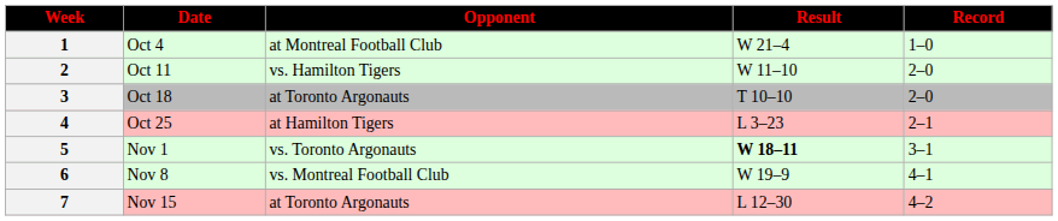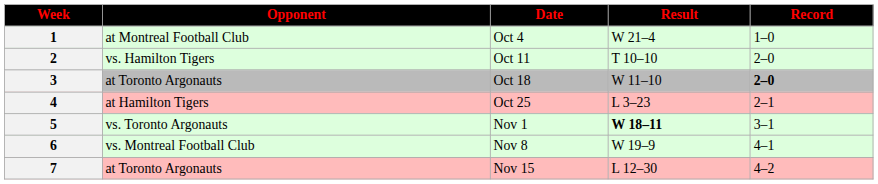 <table class="wikitable" width="80%">
 <tr align="center"  style="background:black;color:red;">
 <td><strong>Week</strong></td>
+<td><strong>Opponent</strong></td>
 <td><strong>Date</strong></td>
-<td><strong>Opponent</strong></td>
 <td><strong>Result</strong></td>
 <td><strong>Record</strong></td>
 </tr>
 <tr style="background:#ddffdd">
 <th>1</th>
+<td>at Montreal Football Club</td>
 <td>Oct 4</td>
-<td>at Montreal Football Club</td>
 <td>W 21–4</td>
 <td>1–0</td>
 </tr>
 <tr style="background:#ddffdd">
 <th>2</th>
+<td>vs. Hamilton Tigers</td>
 <td>Oct 11</td>
-<td>vs. Hamilton Tigers</td>
-<td>W 11–10</td>
+<td>T 10–10</td>
 <td>2–0</td>
 </tr>
 <tr style="background:#bababa">
 <th>3</th>
+<td>at Toronto Argonauts</td>
 <td>Oct 18</td>
-<td>at Toronto Argonauts</td>
-<td>T 10–10</td>
-<td>2–0</td>
+<td>W 11–10</td>
+<td><strong>2–0</strong></td>
 </tr>
 <tr style="background:#ffbbbb">
 <th>4</th>
+<td>at Hamilton Tigers</td>
 <td>Oct 25</td>
-<td>at Hamilton Tigers</td>
 <td>L 3–23</td>
 <td>2–1</td>
 </tr>
 <tr style="background:#ddffdd">
 <th>5</th>
+<td>vs. Toronto Argonauts</td>
 <td>Nov 1</td>
-<td>vs. Toronto Argonauts</td>
 <td><strong>W 18–11</strong></td>
 <td>3–1</td>
 </tr>
 <tr style="background:#ddffdd">
 <th>6</th>
+<td>vs. Montreal Football Club</td>
 <td>Nov 8</td>
-<td>vs. Montreal Football Club</td>
 <td>W 19–9</td>
 <td>4–1</td>
 </tr>
 <tr style="background:#ffbbbb">
 <th>7</th>
+<td>at Toronto Argonauts</td>
 <td>Nov 15</td>
-<td>at Toronto Argonauts</td>
 <td>L 12–30</td>
 <td>4–2</td>
 </tr>
 </table>
